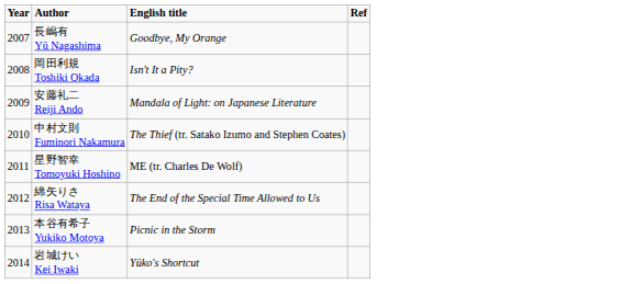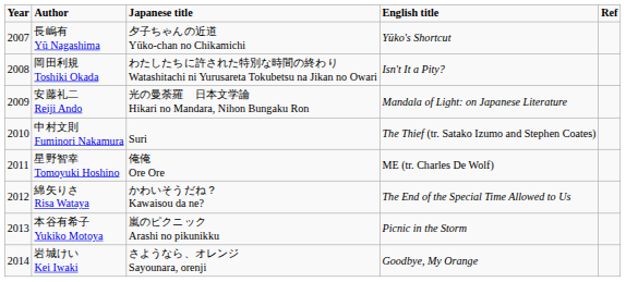 <table class="wikitable">
 <tr>
 <td><strong>Year</strong></td>
 <td><strong>Author</strong></td>
+<td><strong>Japanese title</strong></td>
 <td><strong>English title</strong></td>
 <td><strong>Ref</strong></td>
 </tr>
 <tr>
 <td>2007</td>
 <td>長嶋有<br><a href='#'>Yū Nagashima</a></td>
-<td><em>Goodbye, My Orange</em></td>
+<td>夕子ちゃんの近道<br>Yūko-chan no Chikamichi</td>
+<td><em>Yūko's Shortcut</em></td>
 <td></td>
 </tr>
 <tr>
 <td>2008</td>
 <td>岡田利規<br><a href='#'>Toshiki Okada</a></td>
+<td>わたしたちに許された特別な時間の終わり<br>Watashitachi ni Yurusareta Tokubetsu na Jikan no Owari</td>
 <td><em>Isn't It a Pity?</em></td>
 <td></td>
 </tr>
 <tr>
 <td>2009</td>
 <td>安藤礼二<br><a href='#'>Reiji Ando</a></td>
+<td>光の曼荼羅　日本文学論<br>Hikari no Mandara, Nihon Bungaku Ron</td>
 <td><em>Mandala of Light: on Japanese Literature</em></td>
 <td></td>
 </tr>
 <tr>
 <td>2010</td>
 <td>中村文則<br><a href='#'>Fuminori Nakamura</a></td>
+<td><br>Suri</td>
 <td><em>The Thief</em> (tr. Satako Izumo and Stephen Coates)</td>
 <td></td>
 </tr>
 <tr>
 <td>2011</td>
 <td>星野智幸<br><a href='#'>Tomoyuki Hoshino</a></td>
+<td>俺俺<br>Ore Ore</td>
 <td>ME (tr. Charles De Wolf)</td>
 <td></td>
 </tr>
 <tr>
 <td>2012</td>
 <td>綿矢りさ<br><a href='#'>Risa Wataya</a></td>
+<td>かわいそうだね？<br>Kawaisou da ne?</td>
 <td><em>The End of the Special Time Allowed to Us</em></td>
 <td></td>
 </tr>
 <tr>
 <td>2013</td>
 <td>本谷有希子<br><a href='#'>Yukiko Motoya</a></td>
+<td>嵐のピクニック<br>Arashi no pikunikku</td>
 <td><em>Picnic in the Storm</em></td>
 <td></td>
 </tr>
 <tr>
 <td>2014</td>
 <td>岩城けい<br><a href='#'>Kei Iwaki</a></td>
-<td><em>Yūko's Shortcut</em></td>
+<td>さようなら、オレンジ<br>Sayounara, orenji</td>
+<td><em>Goodbye, My Orange</em></td>
 <td></td>
 </tr>
 </table>
